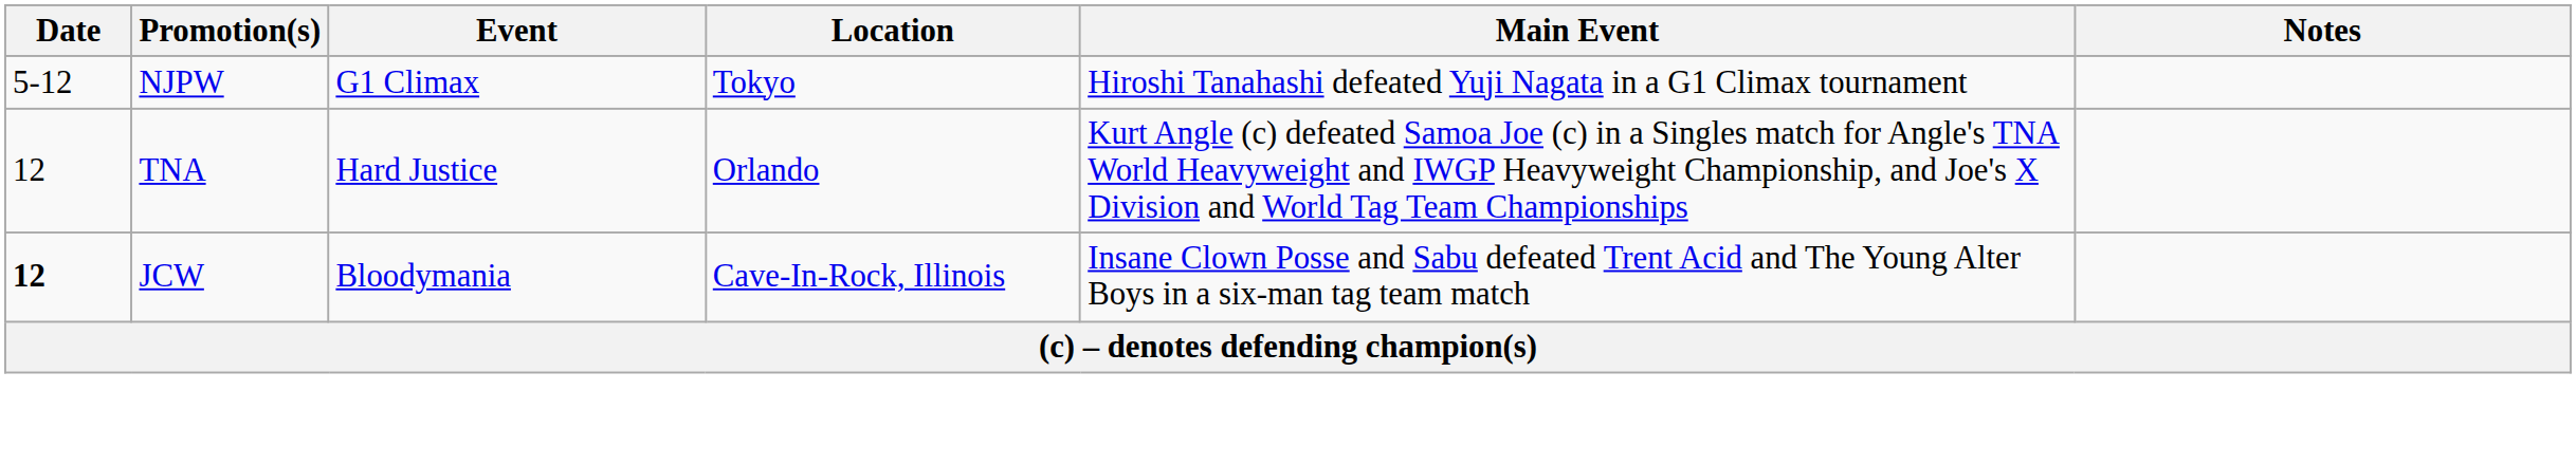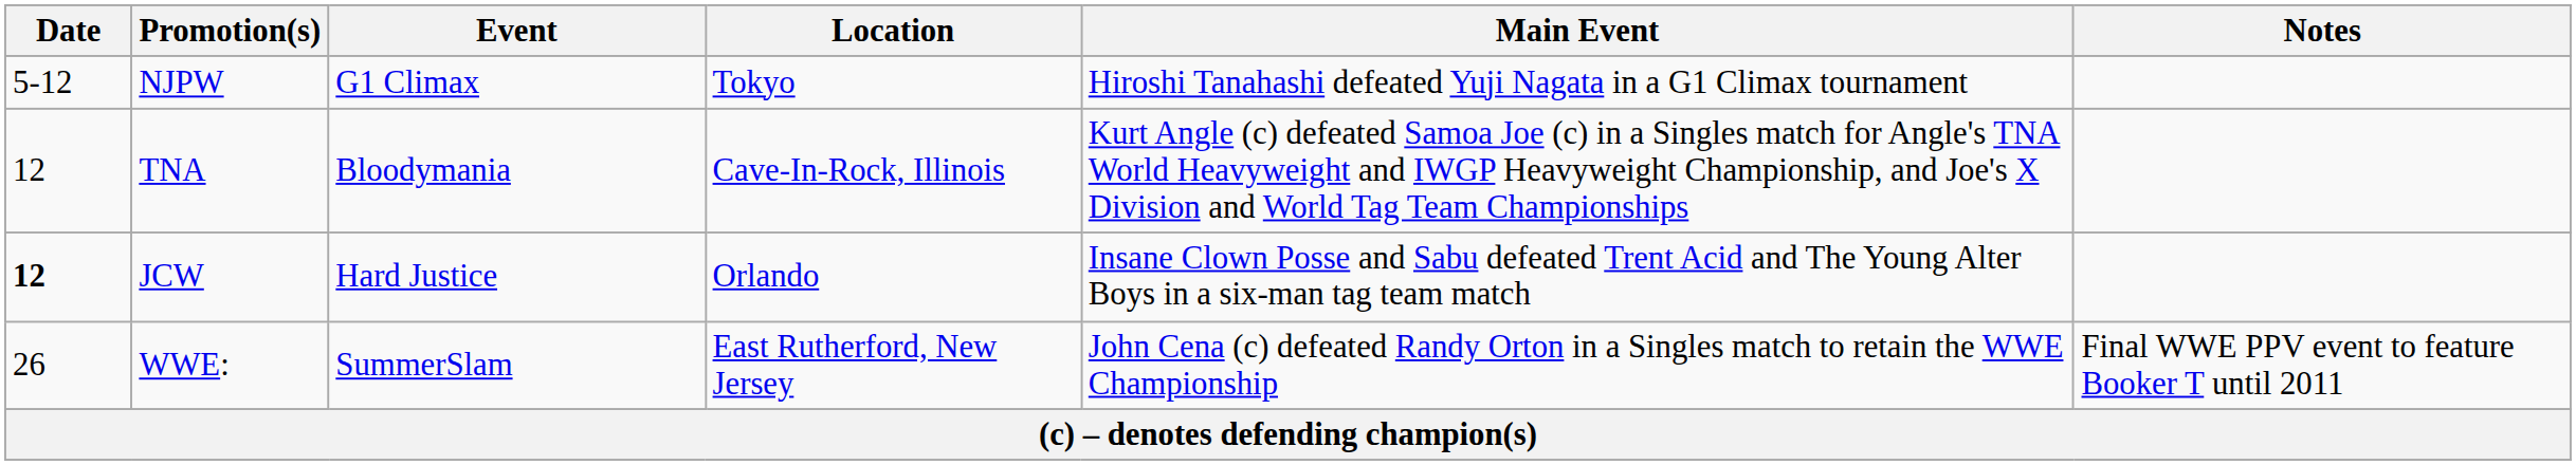 <table class="wikitable" style="width:100%;">
 <tr>
 <th width=5%>Date</th>
 <th width=5%>Promotion(s)</th>
 <th width=15%>Event</th>
 <th width=15%>Location</th>
 <th width=40%>Main Event</th>
 <th width=20%>Notes</th>
 </tr>
 <tr>
 <td>5-12</td>
 <td><a href='#'>NJPW</a></td>
 <td><a href='#'>G1 Climax</a></td>
 <td><a href='#'>Tokyo</a></td>
 <td><a href='#'>Hiroshi Tanahashi</a> defeated <a href='#'>Yuji Nagata</a> in a G1 Climax tournament</td>
 <td></td>
 </tr>
 <tr>
 <td>12</td>
 <td><a href='#'>TNA</a></td>
-<td><a href='#'>Hard Justice</a></td>
-<td><a href='#'>Orlando</a></td>
+<td><a href='#'>Bloodymania</a></td>
+<td><a href='#'>Cave-In-Rock, Illinois</a></td>
 <td><a href='#'>Kurt Angle</a> (c) defeated <a href='#'>Samoa Joe</a> (c) in a Singles match for Angle's <a href='#'>TNA World Heavyweight</a> and <a href='#'>IWGP</a> Heavyweight Championship, and Joe's <a href='#'>X Division</a> and <a href='#'>World Tag Team Championships</a></td>
 <td></td>
 </tr>
 <tr>
 <td><strong>12</strong></td>
 <td><a href='#'>JCW</a></td>
-<td><a href='#'>Bloodymania</a></td>
-<td><a href='#'>Cave-In-Rock, Illinois</a></td>
+<td><a href='#'>Hard Justice</a></td>
+<td><a href='#'>Orlando</a></td>
 <td><a href='#'>Insane Clown Posse</a> and <a href='#'>Sabu</a> defeated <a href='#'>Trent Acid</a> and The Young Alter Boys in a six-man tag team match</td>
 <td></td>
+</tr>
+<tr>
+<td>26</td>
+<td><a href='#'>WWE</a>:<br></td>
+<td><a href='#'>SummerSlam</a></td>
+<td><a href='#'>East Rutherford, New Jersey</a></td>
+<td><a href='#'>John Cena</a> (c) defeated <a href='#'>Randy Orton</a> in a Singles match to retain the <a href='#'>WWE Championship</a></td>
+<td>Final WWE PPV event to feature <a href='#'>Booker T</a> until 2011</td>
 </tr>
 <tr>
 <th colspan="6">(c) – denotes defending champion(s)</th>
 </tr>
 </table>
